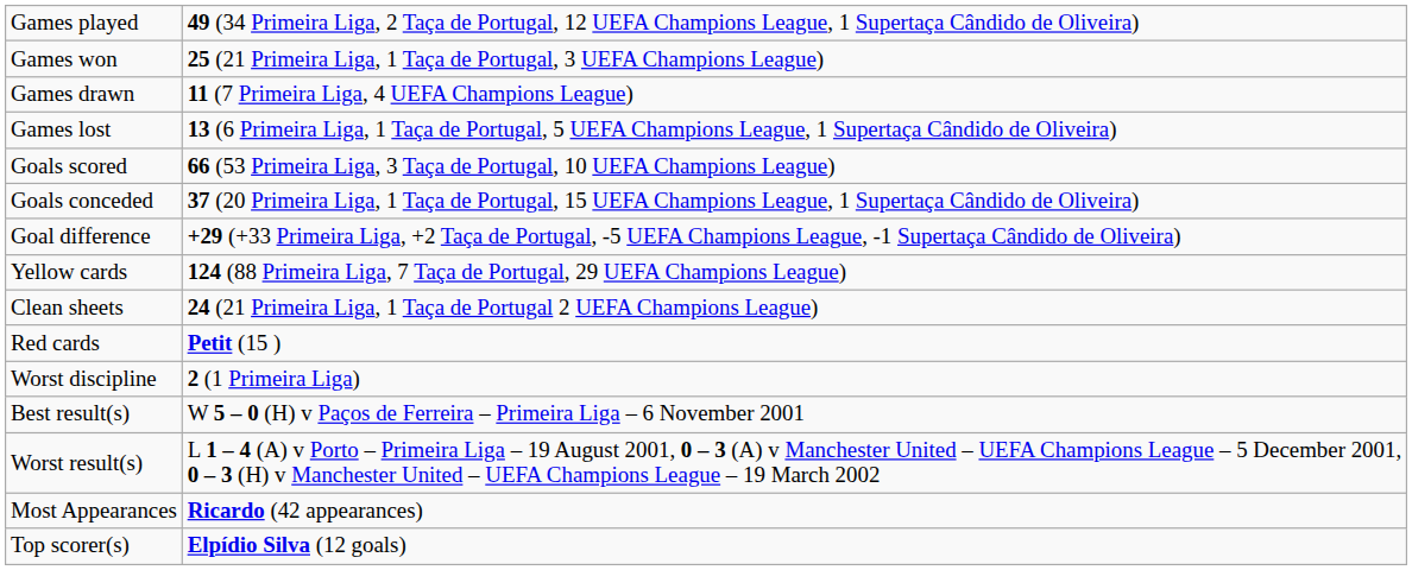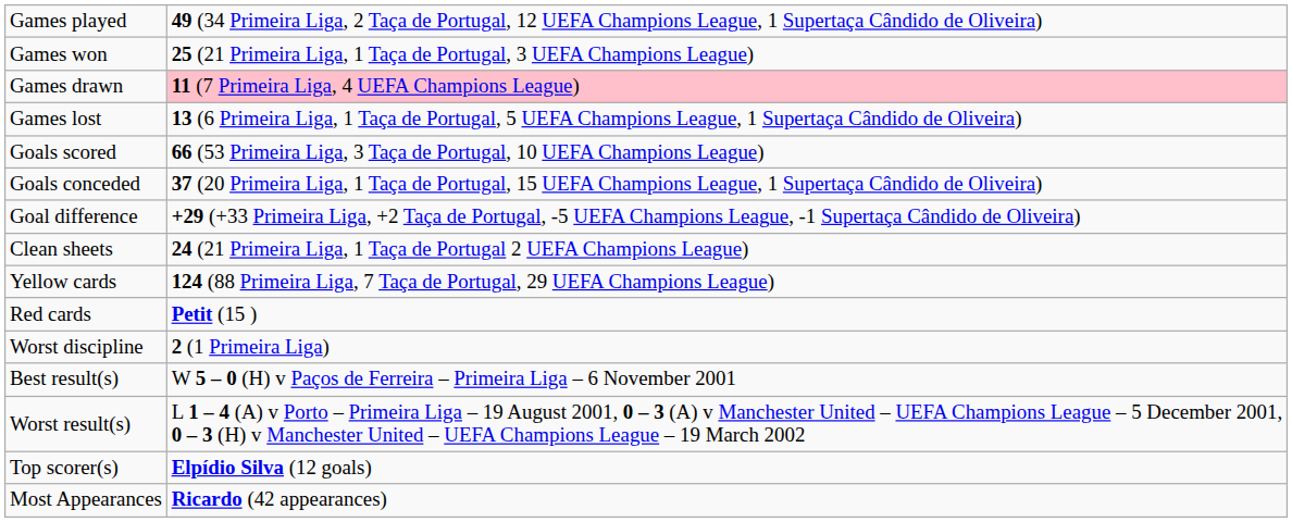 <table class="wikitable">
 <tr>
 <td>Games played</td>
 <td><strong>49</strong> (34 <a href='#'>Primeira Liga</a>, 2 <a href='#'>Taça de Portugal</a>, 12 <a href='#'>UEFA Champions League</a>, 1 <a href='#'>Supertaça Cândido de Oliveira</a>)</td>
 </tr>
 <tr>
 <td>Games won</td>
 <td><strong>25</strong> (21 <a href='#'>Primeira Liga</a>, 1 <a href='#'>Taça de Portugal</a>, 3 <a href='#'>UEFA Champions League</a>)</td>
 </tr>
 <tr>
 <td>Games drawn</td>
-<td><strong>11</strong> (7 <a href='#'>Primeira Liga</a>, 4 <a href='#'>UEFA Champions League</a>)</td>
+<td style="background: pink;"><strong>11</strong> (7 <a href='#'>Primeira Liga</a>, 4 <a href='#'>UEFA Champions League</a>)</td>
 </tr>
 <tr>
 <td>Games lost</td>
 <td><strong>13</strong> (6 <a href='#'>Primeira Liga</a>, 1 <a href='#'>Taça de Portugal</a>, 5 <a href='#'>UEFA Champions League</a>, 1 <a href='#'>Supertaça Cândido de Oliveira</a>)</td>
 </tr>
 <tr>
 <td>Goals scored</td>
 <td><strong>66</strong> (53 <a href='#'>Primeira Liga</a>, 3 <a href='#'>Taça de Portugal</a>, 10 <a href='#'>UEFA Champions League</a>)</td>
 </tr>
 <tr>
 <td>Goals conceded</td>
 <td><strong>37</strong> (20 <a href='#'>Primeira Liga</a>, 1 <a href='#'>Taça de Portugal</a>, 15 <a href='#'>UEFA Champions League</a>, 1 <a href='#'>Supertaça Cândido de Oliveira</a>)</td>
 </tr>
 <tr>
 <td>Goal difference</td>
 <td><strong>+29</strong> (+33 <a href='#'>Primeira Liga</a>, +2 <a href='#'>Taça de Portugal</a>, -5 <a href='#'>UEFA Champions League</a>, -1 <a href='#'>Supertaça Cândido de Oliveira</a>)</td>
 </tr>
 <tr>
+<td>Clean sheets</td>
+<td><strong>24</strong> (21 <a href='#'>Primeira Liga</a>, 1 <a href='#'>Taça de Portugal</a> 2 <a href='#'>UEFA Champions League</a>)</td>
+</tr>
+<tr>
 <td>Yellow cards</td>
 <td><strong>124</strong> (88 <a href='#'>Primeira Liga</a>, 7 <a href='#'>Taça de Portugal</a>, 29 <a href='#'>UEFA Champions League</a>)</td>
-</tr>
-<tr>
-<td>Clean sheets</td>
-<td><strong>24</strong> (21 <a href='#'>Primeira Liga</a>, 1 <a href='#'>Taça de Portugal</a> 2 <a href='#'>UEFA Champions League</a>)</td>
 </tr>
 <tr>
 <td>Red cards</td>
 <td><strong><a href='#'>Petit</a></strong> (15 )</td>
 </tr>
 <tr>
 <td>Worst discipline</td>
 <td><strong>2</strong> (1 <a href='#'>Primeira Liga</a>)</td>
 </tr>
 <tr>
 <td>Best result(s)</td>
 <td>W <strong>5 – 0</strong> (H) v <a href='#'>Paços de Ferreira</a> – <a href='#'>Primeira Liga</a> – 6 November 2001</td>
 </tr>
 <tr>
 <td>Worst result(s)</td>
 <td>L <strong>1 – 4</strong> (A) v <a href='#'>Porto</a> – <a href='#'>Primeira Liga</a> – 19 August 2001, <strong>0 – 3</strong> (A) v <a href='#'>Manchester United</a> – <a href='#'>UEFA Champions League</a> – 5 December 2001,<br> <strong>0 – 3</strong> (H) v <a href='#'>Manchester United</a> – <a href='#'>UEFA Champions League</a> – 19 March 2002</td>
 </tr>
 <tr>
+<td>Top scorer(s)</td>
+<td><strong><a href='#'>Elpídio Silva</a></strong> (12 goals)</td>
+</tr>
+<tr>
 <td>Most Appearances</td>
 <td><strong><a href='#'>Ricardo</a></strong> (42 appearances)</td>
 </tr>
-<tr>
-<td>Top scorer(s)</td>
-<td><strong><a href='#'>Elpídio Silva</a></strong> (12 goals)</td>
-</tr>
 </table>
